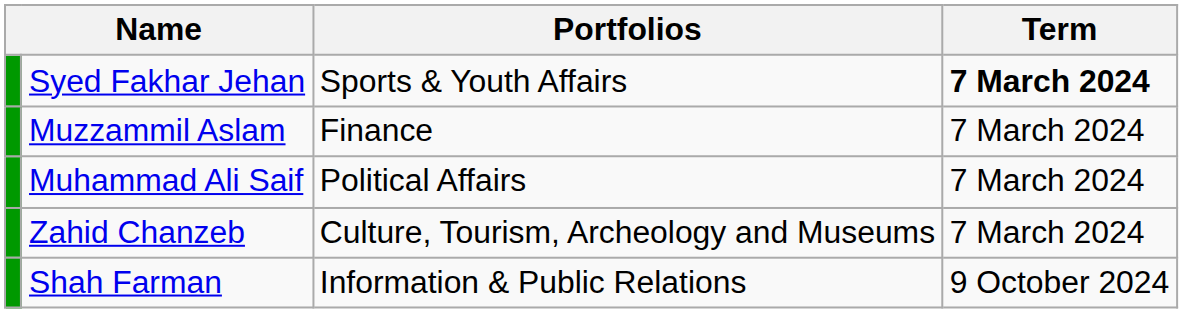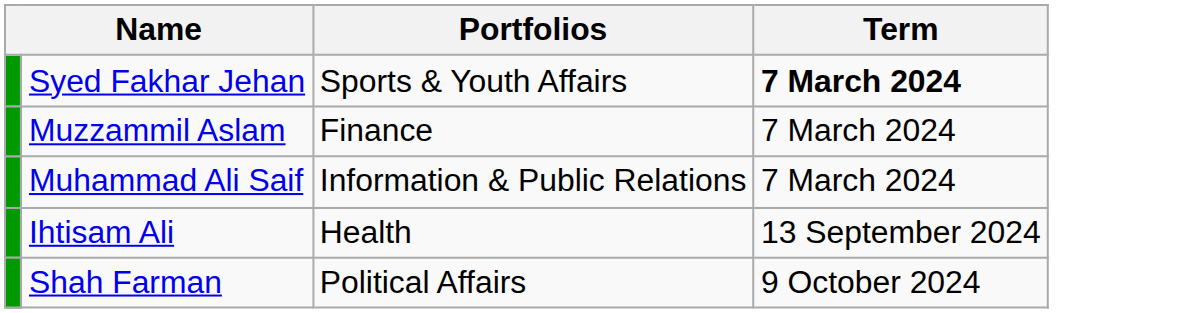 <table class="wikitable">
 <tr>
 <th colspan="2">Name</th>
 <th>Portfolios</th>
 <th>Term</th>
 </tr>
 <tr>
 <td style="width:1px;; background:#090;"></td>
 <td><a href='#'>Syed Fakhar Jehan</a></td>
 <td>Sports & Youth Affairs</td>
 <td><strong>7 March 2024</strong></td>
 </tr>
 <tr>
 <td style="width:1px;; background:#090;"></td>
 <td><a href='#'>Muzzammil Aslam</a></td>
 <td>Finance</td>
 <td>7 March 2024</td>
 </tr>
 <tr>
 <td style="width:1px;; background:#090;"></td>
 <td><a href='#'>Muhammad Ali Saif</a></td>
-<td>Political Affairs</td>
+<td>Information & Public Relations</td>
 <td>7 March 2024</td>
 </tr>
 <tr>
 <td style="width:1px;; background:#090;"></td>
-<td><a href='#'>Zahid Chanzeb</a></td>
-<td>Culture, Tourism, Archeology and Museums</td>
-<td>7 March 2024</td>
+<td><a href='#'>Ihtisam Ali</a></td>
+<td>Health</td>
+<td>13 September 2024</td>
 </tr>
 <tr>
 <td style="width:1px;; background:#090;"></td>
 <td><a href='#'>Shah Farman</a></td>
-<td>Information & Public Relations</td>
+<td>Political Affairs</td>
 <td>9 October 2024</td>
 </tr>
 </table>
